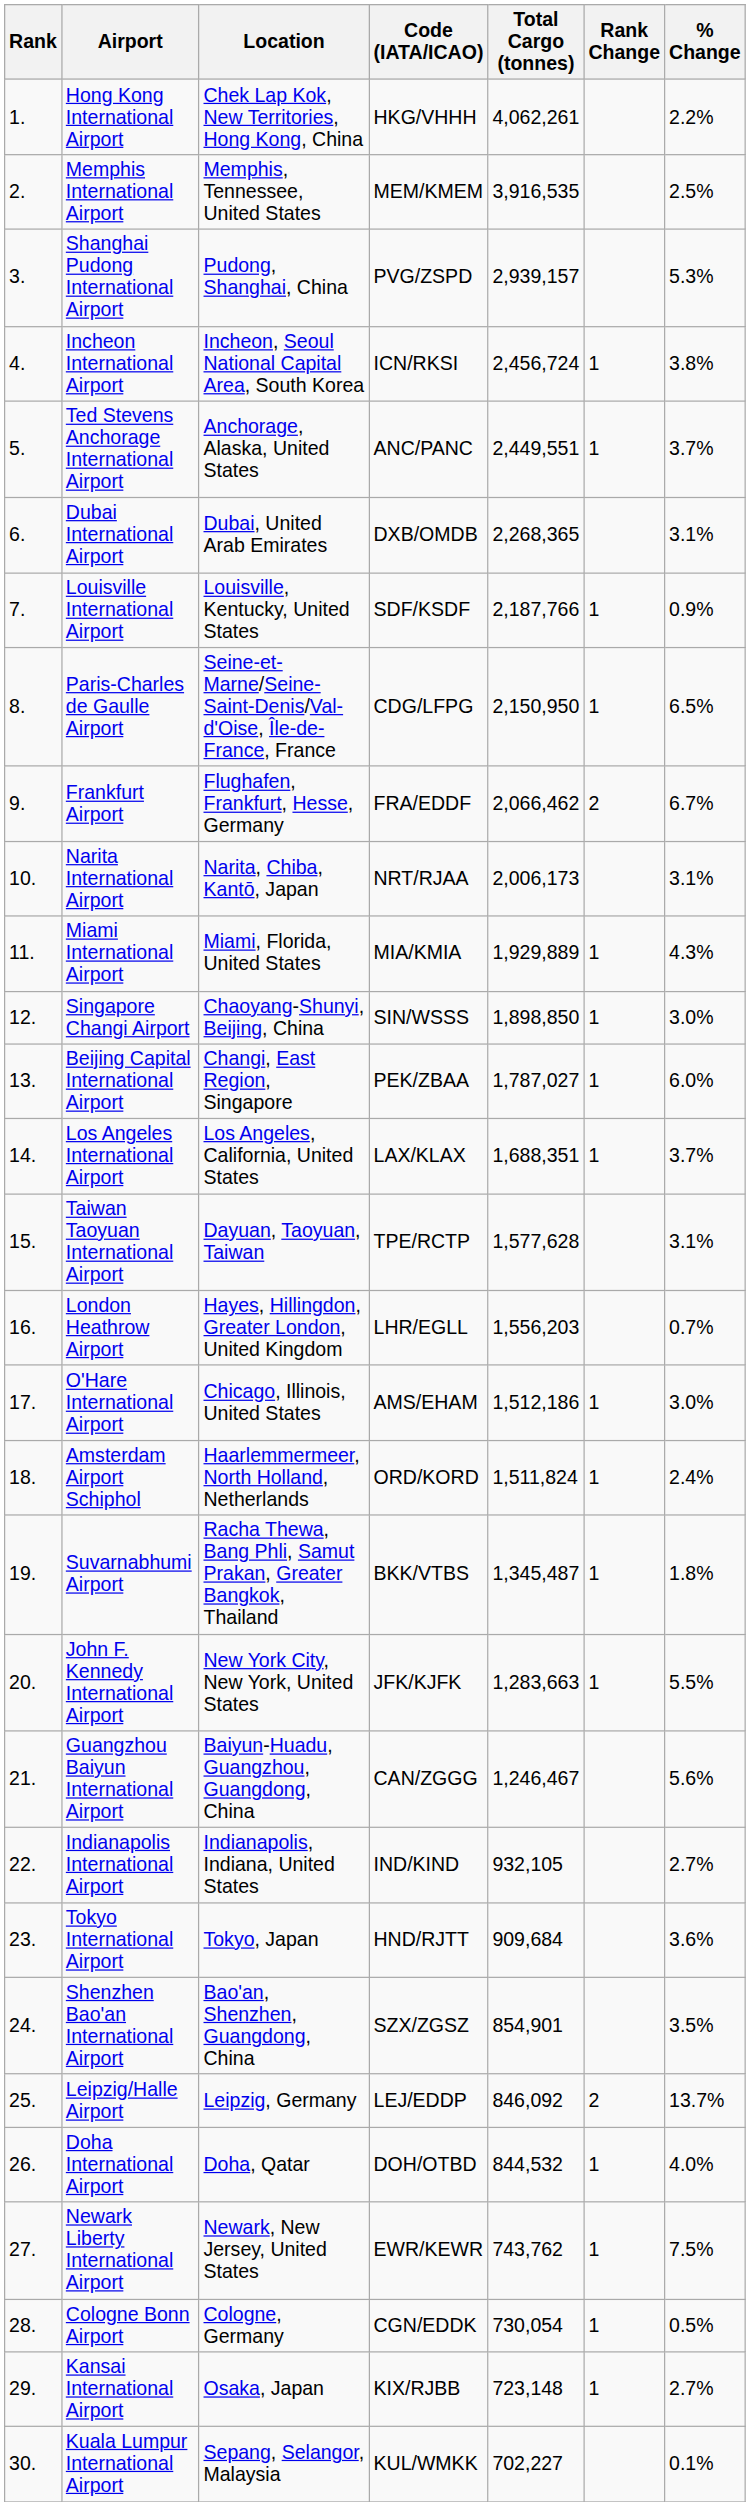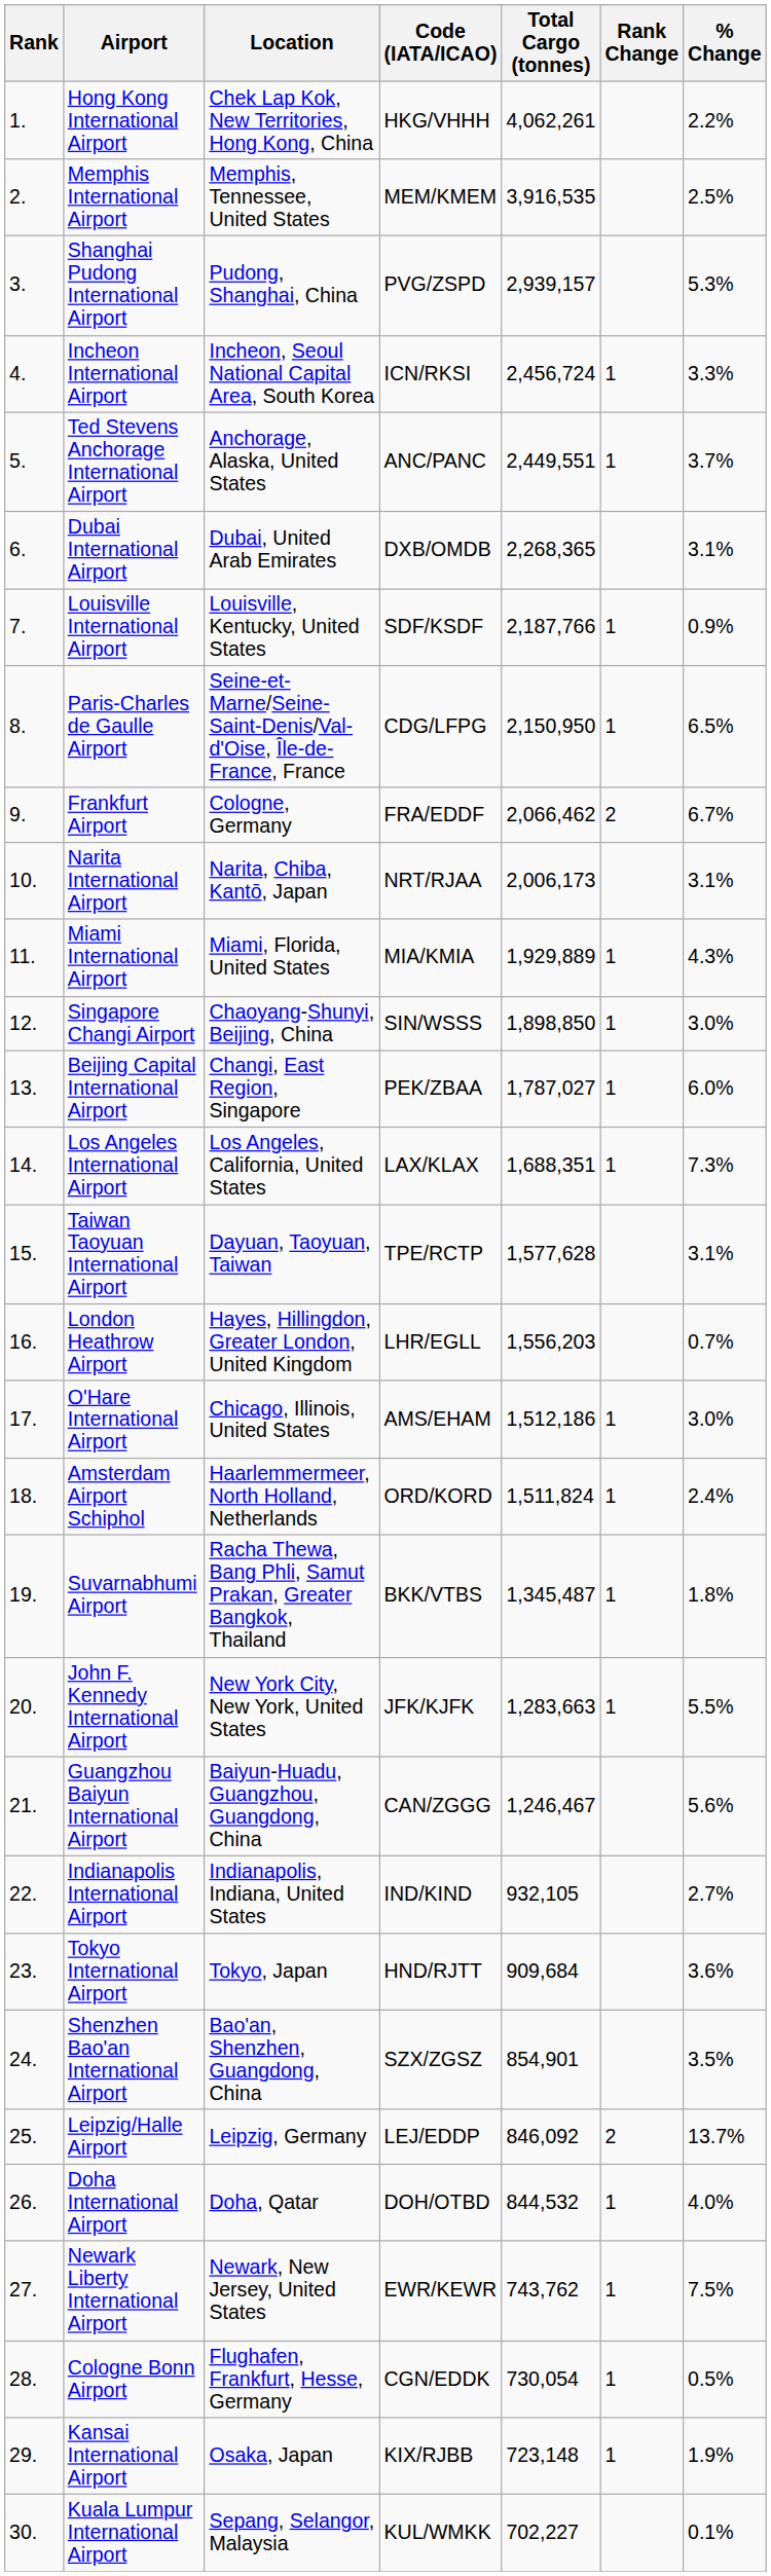 <table class="wikitable sortable">
 <tr style="background:lightgrey;">
 <th>Rank</th>
 <th>Airport</th>
 <th>Location</th>
 <th>Code<br>(IATA/ICAO)</th>
 <th>Total Cargo<br>(tonnes)</th>
 <th>Rank<br>Change</th>
 <th>%<br>Change</th>
 </tr>
 <tr>
 <td>1.</td>
 <td><a href='#'>Hong Kong International Airport</a></td>
 <td><a href='#'>Chek Lap Kok</a>, <a href='#'>New Territories</a>, <a href='#'>Hong Kong</a>, China</td>
 <td>HKG/VHHH</td>
 <td>4,062,261</td>
 <td></td>
 <td>2.2%</td>
 </tr>
 <tr>
 <td>2.</td>
 <td><a href='#'>Memphis International Airport</a></td>
 <td><a href='#'>Memphis</a>, Tennessee, United States</td>
 <td>MEM/KMEM</td>
 <td>3,916,535</td>
 <td></td>
 <td>2.5%</td>
 </tr>
 <tr>
 <td>3.</td>
 <td><a href='#'>Shanghai Pudong International Airport</a></td>
 <td><a href='#'>Pudong</a>, <a href='#'>Shanghai</a>, China</td>
 <td>PVG/ZSPD</td>
 <td>2,939,157</td>
 <td></td>
 <td>5.3%</td>
 </tr>
 <tr>
 <td>4.</td>
 <td><a href='#'>Incheon International Airport</a></td>
 <td><a href='#'>Incheon</a>, <a href='#'>Seoul National Capital Area</a>, South Korea</td>
 <td>ICN/RKSI</td>
 <td>2,456,724</td>
 <td>1</td>
-<td>3.8%</td>
+<td>3.3%</td>
 </tr>
 <tr>
 <td>5.</td>
 <td><a href='#'>Ted Stevens Anchorage International Airport</a></td>
 <td><a href='#'>Anchorage</a>, Alaska, United States</td>
 <td>ANC/PANC</td>
 <td>2,449,551</td>
 <td>1</td>
 <td>3.7%</td>
 </tr>
 <tr>
 <td>6.</td>
 <td><a href='#'>Dubai International Airport</a></td>
 <td><a href='#'>Dubai</a>, United Arab Emirates</td>
 <td>DXB/OMDB</td>
 <td>2,268,365</td>
 <td></td>
 <td>3.1%</td>
 </tr>
 <tr>
 <td>7.</td>
 <td><a href='#'>Louisville International Airport</a></td>
 <td><a href='#'>Louisville</a>, Kentucky, United States</td>
 <td>SDF/KSDF</td>
 <td>2,187,766</td>
 <td>1</td>
 <td>0.9%</td>
 </tr>
 <tr>
 <td>8.</td>
 <td><a href='#'>Paris-Charles de Gaulle Airport</a></td>
 <td><a href='#'>Seine-et-Marne</a>/<a href='#'>Seine-Saint-Denis</a>/<a href='#'>Val-d'Oise</a>, <a href='#'>Île-de-France</a>, France</td>
 <td>CDG/LFPG</td>
 <td>2,150,950</td>
 <td>1</td>
 <td>6.5%</td>
 </tr>
 <tr>
 <td>9.</td>
 <td><a href='#'>Frankfurt Airport</a></td>
-<td><a href='#'>Flughafen</a>, <a href='#'>Frankfurt</a>, <a href='#'>Hesse</a>, Germany</td>
+<td><a href='#'>Cologne</a>, Germany</td>
 <td>FRA/EDDF</td>
 <td>2,066,462</td>
 <td>2</td>
 <td>6.7%</td>
 </tr>
 <tr>
 <td>10.</td>
 <td><a href='#'>Narita International Airport</a></td>
 <td><a href='#'>Narita</a>, <a href='#'>Chiba</a>, <a href='#'>Kantō</a>, Japan</td>
 <td>NRT/RJAA</td>
 <td>2,006,173</td>
 <td></td>
 <td>3.1%</td>
 </tr>
 <tr>
 <td>11.</td>
 <td><a href='#'>Miami International Airport</a></td>
 <td><a href='#'>Miami</a>, Florida, United States</td>
 <td>MIA/KMIA</td>
 <td>1,929,889</td>
 <td>1</td>
 <td>4.3%</td>
 </tr>
 <tr>
 <td>12.</td>
 <td><a href='#'>Singapore Changi Airport</a></td>
 <td><a href='#'>Chaoyang</a>-<a href='#'>Shunyi</a>, <a href='#'>Beijing</a>, China</td>
 <td>SIN/WSSS</td>
 <td>1,898,850</td>
 <td>1</td>
 <td>3.0%</td>
 </tr>
 <tr>
 <td>13.</td>
 <td><a href='#'>Beijing Capital International Airport</a></td>
 <td><a href='#'>Changi</a>, <a href='#'>East Region</a>, Singapore</td>
 <td>PEK/ZBAA</td>
 <td>1,787,027</td>
 <td>1</td>
 <td>6.0%</td>
 </tr>
 <tr>
 <td>14.</td>
 <td><a href='#'>Los Angeles International Airport</a></td>
 <td><a href='#'>Los Angeles</a>, California, United States</td>
 <td>LAX/KLAX</td>
 <td>1,688,351</td>
 <td>1</td>
-<td>3.7%</td>
+<td>7.3%</td>
 </tr>
 <tr>
 <td>15.</td>
 <td><a href='#'>Taiwan Taoyuan International Airport</a></td>
 <td><a href='#'>Dayuan</a>, <a href='#'>Taoyuan</a>, <a href='#'>Taiwan</a></td>
 <td>TPE/RCTP</td>
 <td>1,577,628</td>
 <td></td>
 <td>3.1%</td>
 </tr>
 <tr>
 <td>16.</td>
 <td><a href='#'>London Heathrow Airport</a></td>
 <td><a href='#'>Hayes</a>, <a href='#'>Hillingdon</a>, <a href='#'>Greater London</a>, United Kingdom</td>
 <td>LHR/EGLL</td>
 <td>1,556,203</td>
 <td></td>
 <td>0.7%</td>
 </tr>
 <tr>
 <td>17.</td>
 <td><a href='#'>O'Hare International Airport</a></td>
 <td><a href='#'>Chicago</a>, Illinois, United States</td>
 <td>AMS/EHAM</td>
 <td>1,512,186</td>
 <td>1</td>
 <td>3.0%</td>
 </tr>
 <tr>
 <td>18.</td>
 <td><a href='#'>Amsterdam Airport Schiphol</a></td>
 <td><a href='#'>Haarlemmermeer</a>, <a href='#'>North Holland</a>, Netherlands</td>
 <td>ORD/KORD</td>
 <td>1,511,824</td>
 <td>1</td>
 <td>2.4%</td>
 </tr>
 <tr>
 <td>19.</td>
 <td><a href='#'>Suvarnabhumi Airport</a></td>
 <td><a href='#'>Racha Thewa</a>, <a href='#'>Bang Phli</a>, <a href='#'>Samut Prakan</a>, <a href='#'>Greater Bangkok</a>, Thailand</td>
 <td>BKK/VTBS</td>
 <td>1,345,487</td>
 <td>1</td>
 <td>1.8%</td>
 </tr>
 <tr>
 <td>20.</td>
 <td><a href='#'>John F. Kennedy International Airport</a></td>
 <td><a href='#'>New York City</a>, New York, United States</td>
 <td>JFK/KJFK</td>
 <td>1,283,663</td>
 <td>1</td>
 <td>5.5%</td>
 </tr>
 <tr>
 <td>21.</td>
 <td><a href='#'>Guangzhou Baiyun International Airport</a></td>
 <td><a href='#'>Baiyun</a>-<a href='#'>Huadu</a>, <a href='#'>Guangzhou</a>, <a href='#'>Guangdong</a>, China</td>
 <td>CAN/ZGGG</td>
 <td>1,246,467</td>
 <td></td>
 <td>5.6%</td>
 </tr>
 <tr>
 <td>22.</td>
 <td><a href='#'>Indianapolis International Airport</a></td>
 <td><a href='#'>Indianapolis</a>, Indiana, United States</td>
 <td>IND/KIND</td>
 <td>932,105</td>
 <td></td>
 <td>2.7%</td>
 </tr>
 <tr>
 <td>23.</td>
 <td><a href='#'>Tokyo International Airport</a></td>
 <td><a href='#'>Tokyo</a>, Japan</td>
 <td>HND/RJTT</td>
 <td>909,684</td>
 <td></td>
 <td>3.6%</td>
 </tr>
 <tr>
 <td>24.</td>
 <td><a href='#'>Shenzhen Bao'an International Airport</a></td>
 <td><a href='#'>Bao'an</a>, <a href='#'>Shenzhen</a>, <a href='#'>Guangdong</a>, China</td>
 <td>SZX/ZGSZ</td>
 <td>854,901</td>
 <td></td>
 <td>3.5%</td>
 </tr>
 <tr>
 <td>25.</td>
 <td><a href='#'>Leipzig/Halle Airport</a></td>
 <td><a href='#'>Leipzig</a>, Germany</td>
 <td>LEJ/EDDP</td>
 <td>846,092</td>
 <td>2</td>
 <td>13.7%</td>
 </tr>
 <tr>
 <td>26.</td>
 <td><a href='#'>Doha International Airport</a></td>
 <td><a href='#'>Doha</a>, Qatar</td>
 <td>DOH/OTBD</td>
 <td>844,532</td>
 <td>1</td>
 <td>4.0%</td>
 </tr>
 <tr>
 <td>27.</td>
 <td><a href='#'>Newark Liberty International Airport</a></td>
 <td><a href='#'>Newark</a>, New Jersey, United States</td>
 <td>EWR/KEWR</td>
 <td>743,762</td>
 <td>1</td>
 <td>7.5%</td>
 </tr>
 <tr>
 <td>28.</td>
 <td><a href='#'>Cologne Bonn Airport</a></td>
-<td><a href='#'>Cologne</a>, Germany</td>
+<td><a href='#'>Flughafen</a>, <a href='#'>Frankfurt</a>, <a href='#'>Hesse</a>, Germany</td>
 <td>CGN/EDDK</td>
 <td>730,054</td>
 <td>1</td>
 <td>0.5%</td>
 </tr>
 <tr>
 <td>29.</td>
 <td><a href='#'>Kansai International Airport</a></td>
 <td><a href='#'>Osaka</a>, Japan</td>
 <td>KIX/RJBB</td>
 <td>723,148</td>
 <td>1</td>
-<td>2.7%</td>
+<td>1.9%</td>
 </tr>
 <tr>
 <td>30.</td>
 <td><a href='#'>Kuala Lumpur International Airport</a></td>
 <td><a href='#'>Sepang</a>, <a href='#'>Selangor</a>, Malaysia</td>
 <td>KUL/WMKK</td>
 <td>702,227</td>
 <td></td>
 <td>0.1%</td>
 </tr>
 </table>
